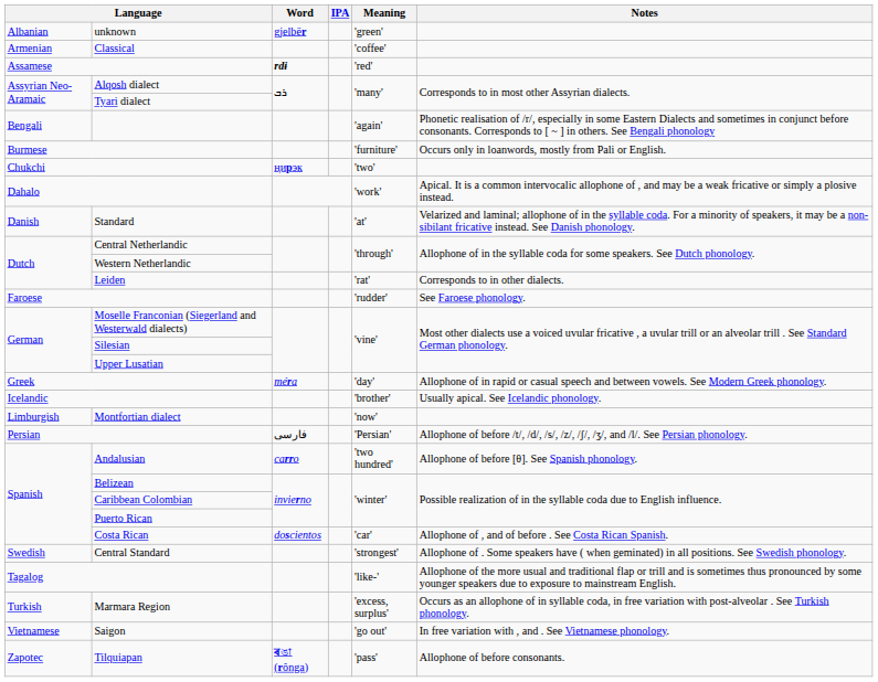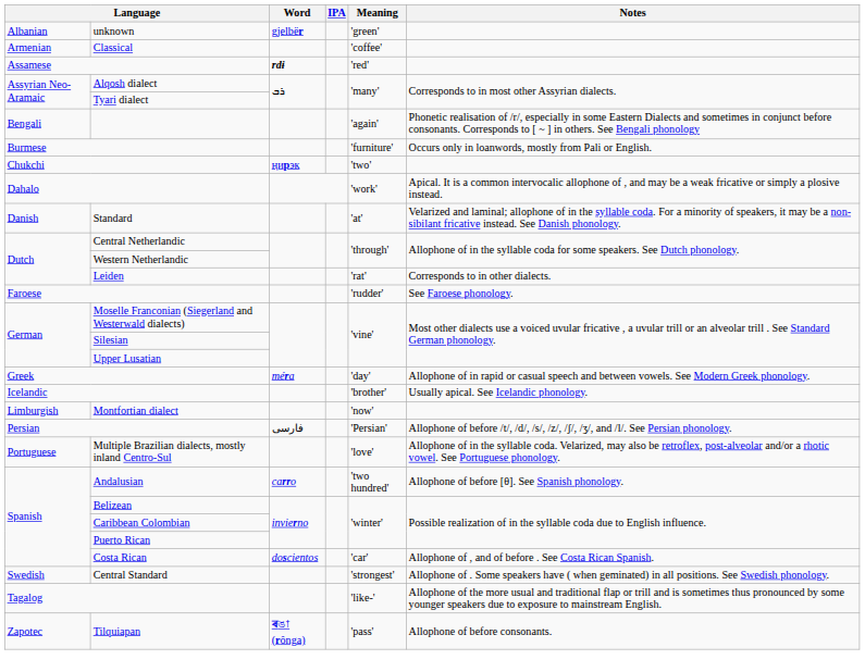 <table class="wikitable">
 <tr>
 <th colspan=2>Language</th>
 <th>Word</th>
 <th><a href='#'>IPA</a></th>
 <th>Meaning</th>
 <th>Notes</th>
 </tr>
 <tr>
 <td><a href='#'>Albanian</a></td>
 <td>unknown</td>
 <td><a href='#'>gjelbë<strong>r</strong></a></td>
 <td></td>
 <td>'green'</td>
 <td></td>
 </tr>
 <tr>
 <td><a href='#'>Armenian</a></td>
 <td><a href='#'>Classical</a></td>
 <td></td>
 <td></td>
 <td>'coffee'</td>
 <td></td>
 </tr>
 <tr>
 <td colspan="2"><a href='#'>Assamese</a></td>
 <td><strong><em>r<strong>dɨ<em></td>
 <td></td>
 <td>'red'</td>
 <td></td>
 </tr>
 <tr>
 <td rowspan=2><a href='#'>Assyrian Neo-Aramaic</a></td>
 <td><a href='#'>Alqosh</a> dialect</td>
 <td rowspan="2">ܪܒ</td>
 <td rowspan="2"></td>
 <td rowspan=2>'many'</td>
 <td rowspan=2>Corresponds to  in most other Assyrian dialects.</td>
 </tr>
 <tr>
 <td><a href='#'>Tyari</a> dialect</td>
 </tr>
 <tr>
 <td><a href='#'>Bengali</a></td>
 <td></td>
 <td></td>
 <td></td>
 <td>'again'</td>
 <td>Phonetic realisation of /r/, especially in some Eastern Dialects and sometimes in conjunct before consonants. Corresponds to [ ~ ] in others. See <a href='#'>Bengali phonology</a></td>
 </tr>
 <tr>
 <td colspan=2><a href='#'>Burmese</a></td>
 <td></td>
 <td></td>
 <td>'furniture'</td>
 <td>Occurs only in loanwords, mostly from Pali or English.</td>
 </tr>
 <tr>
 <td colspan=2><a href='#'>Chukchi</a></td>
 <td><a href='#'>ңи<strong>р</strong>эк</a></td>
 <td></td>
 <td>'two'</td>
 <td></td>
 </tr>
 <tr>
 <td colspan="2"><a href='#'>Dahalo</a></td>
 <td colspan="2" align="center"></td>
 <td>'work'</td>
 <td>Apical. It is a common intervocalic allophone of , and may be a weak fricative  or simply a plosive  instead.</td>
 </tr>
 <tr>
 <td><a href='#'>Danish</a></td>
 <td>Standard</td>
 <td></td>
 <td></td>
 <td>'at'</td>
 <td>Velarized and laminal; allophone of  in the <a href='#'>syllable coda</a>. For a minority of speakers, it may be a <a href='#'>non-sibilant fricative</a> instead. See <a href='#'>Danish phonology</a>.</td>
 </tr>
 <tr>
 <td rowspan=3><a href='#'>Dutch</a></td>
 <td>Central Netherlandic</td>
 <td rowspan=2></td>
 <td rowspan=2></td>
 <td rowspan=2>'through'</td>
 <td rowspan=2>Allophone of  in the syllable coda for some speakers. See <a href='#'>Dutch phonology</a>.</td>
 </tr>
 <tr>
 <td>Western Netherlandic</td>
 </tr>
 <tr>
 <td><a href='#'>Leiden</a></td>
 <td></td>
 <td></td>
 <td>'rat'</td>
 <td>Corresponds to  in other dialects.</td>
 </tr>
 <tr>
 <td colspan=2><a href='#'>Faroese</a></td>
 <td></td>
 <td></td>
 <td>'rudder'</td>
 <td>See <a href='#'>Faroese phonology</a>.</td>
 </tr>
 <tr>
 <td rowspan="3"><a href='#'>German</a></td>
 <td><a href='#'>Moselle Franconian</a> (<a href='#'>Siegerland</a> and <a href='#'>Westerwald</a> dialects)</td>
 <td rowspan="3"></td>
 <td rowspan="3"></td>
 <td rowspan="3">'vine'</td>
 <td rowspan="3">Most other dialects use a voiced uvular fricative , a uvular trill  or an alveolar trill . See <a href='#'>Standard German phonology</a>.</td>
 </tr>
 <tr>
 <td><a href='#'>Silesian</a></td>
 </tr>
 <tr>
 <td><a href='#'>Upper Lusatian</a></td>
 </tr>
 <tr>
 <td colspan=2><a href='#'>Greek</a></td>
 <td> <em><a href='#'>mé<strong>r</strong>a</a></em></td>
 <td></td>
 <td>'day'</td>
 <td>Allophone of  in rapid or casual speech and between vowels. See <a href='#'>Modern Greek phonology</a>.</td>
 </tr>
 <tr>
 <td colspan=2><a href='#'>Icelandic</a></td>
 <td></td>
 <td></td>
 <td>'brother'</td>
 <td>Usually apical. See <a href='#'>Icelandic phonology</a>.</td>
 </tr>
 <tr>
 <td><a href='#'>Limburgish</a></td>
 <td><a href='#'>Montfortian dialect</a></td>
 <td></td>
 <td></td>
 <td>'now'</td>
 <td></td>
 </tr>
 <tr>
 <td colspan=2><a href='#'>Persian</a></td>
 <td>فارسی</td>
 <td></td>
 <td>'Persian'</td>
 <td>Allophone of  before /t/, /d/, /s/, /z/, /ʃ/, /ʒ/, and /l/. See <a href='#'>Persian phonology</a>.</td>
 </tr>
 <tr>
+<td><a href='#'>Portuguese</a></td>
+<td>Multiple Brazilian dialects, mostly inland <a href='#'>Centro-Sul</a></td>
+<td></td>
+<td></td>
+<td>'love'</td>
+<td>Allophone of  in the syllable coda. Velarized, may also be <a href='#'>retroflex</a>, <a href='#'>post-alveolar</a> and/or a <a href='#'>rhotic vowel</a>. See <a href='#'>Portuguese phonology</a>.</td>
+</tr>
+<tr>
 <td rowspan=5><a href='#'>Spanish</a></td>
 <td><a href='#'>Andalusian</a></td>
 <td><em><a href='#'>ca<strong>rr</strong>o</a></em></td>
 <td></td>
 <td>'two hundred'</td>
 <td>Allophone of  before [θ]. See <a href='#'>Spanish phonology</a>.</td>
 </tr>
 <tr>
 <td><a href='#'>Belizean</a></td>
 <td rowspan=3><em><a href='#'>invie<strong>r</strong>no</a></em></td>
 <td rowspan=3></td>
 <td rowspan=3>'winter'</td>
 <td rowspan=3>Possible realization of  in the syllable coda due to English influence.</td>
 </tr>
 <tr>
 <td><a href='#'>Caribbean Colombian</a></td>
 </tr>
 <tr>
 <td><a href='#'>Puerto Rican</a></td>
 </tr>
 <tr>
 <td><a href='#'>Costa Rican</a></td>
 <td><em><a href='#'>do<strong>s</strong>cientos</a></em></td>
 <td></td>
 <td>'car'</td>
 <td>Allophone of , and of  before . See <a href='#'>Costa Rican Spanish</a>.</td>
 </tr>
 <tr>
 <td><a href='#'>Swedish</a></td>
 <td>Central Standard</td>
 <td></td>
 <td></td>
 <td>'strongest'</td>
 <td>Allophone of . Some speakers have  ( when geminated) in all positions. See <a href='#'>Swedish phonology</a>.</td>
 </tr>
 <tr>
 <td colspan=2><a href='#'>Tagalog</a></td>
 <td></td>
 <td></td>
 <td>'like-'</td>
 <td>Allophone of the more usual and traditional flap or trill  and is sometimes thus pronounced by some younger speakers due to exposure to mainstream English.</td>
 </tr>
 <tr>
-<td><a href='#'>Turkish</a></td>
-<td>Marmara Region</td>
-<td></td>
-<td></td>
-<td>'excess, surplus'</td>
-<td>Occurs as an allophone of  in syllable coda, in free variation with post-alveolar . See <a href='#'>Turkish phonology</a>.</td>
-</tr>
-<tr>
-<td><a href='#'>Vietnamese</a></td>
-<td>Saigon</td>
-<td></td>
-<td></td>
-<td>'go out'</td>
-<td>In free variation with ,  and . See <a href='#'>Vietnamese phonology</a>.</td>
-</tr>
-<tr>
 <td><a href='#'>Zapotec</a></td>
 <td><a href='#'>Tilquiapan</a></td>
 <td><a href='#'><strong>ৰ</strong>ঙা (<strong>r</strong>ônga)</a></td>
 <td></td>
 <td>'pass'</td>
 <td>Allophone of  before consonants.</td>
 </tr>
 </table>
